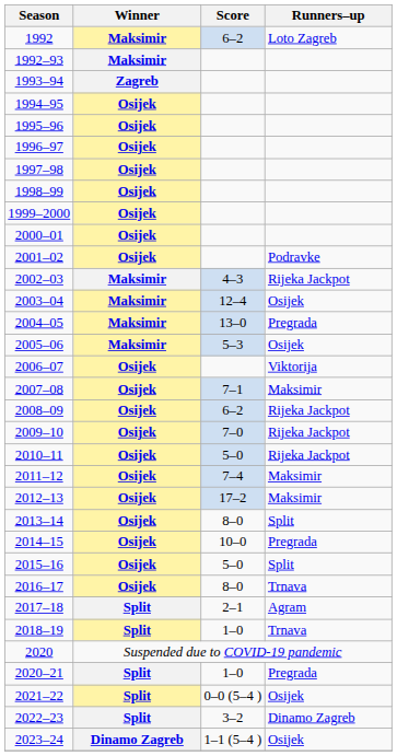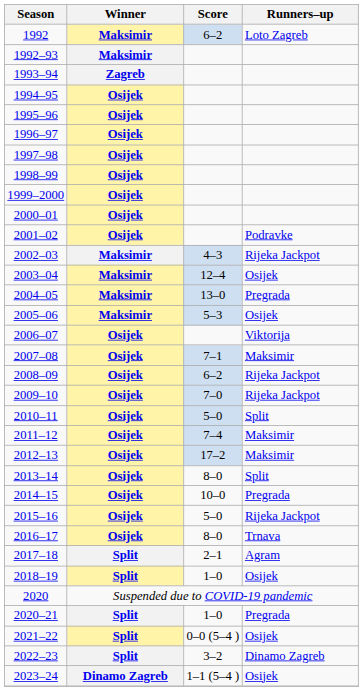 <table class="sortable wikitable plainrowheaders">
 <tr>
 <th scope="col">Season</th>
 <th scope="col" width="140">Winner</th>
 <th scope="col">Score</th>
 <th scope="col" width="140">Runners–up</th>
 </tr>
 <tr>
 <td align=center><a href='#'>1992</a></td>
 <th scope=row style="background-color:#fff4a7"><a href='#'>Maksimir</a>  </th>
 <td align=center style="background-color:#cedff2">6–2</td>
 <td><a href='#'>Loto Zagreb</a></td>
 </tr>
 <tr>
 <td align=center><a href='#'>1992–93</a></td>
 <th scope=row><a href='#'>Maksimir</a> </th>
 <td align=center></td>
 <td></td>
 </tr>
 <tr>
 <td align=center><a href='#'>1993–94</a></td>
 <th scope=row><a href='#'>Zagreb</a> </th>
 <td align=center></td>
 <td></td>
 </tr>
 <tr>
 <td align=center><a href='#'>1994–95</a></td>
 <th scope=row style="background-color:#fff4a7"><a href='#'>Osijek</a>  </th>
 <td align=center></td>
 <td></td>
 </tr>
 <tr>
 <td align=center><a href='#'>1995–96</a></td>
 <th scope=row style="background-color:#fff4a7"><a href='#'>Osijek</a>  </th>
 <td align=center></td>
 <td></td>
 </tr>
 <tr>
 <td align=center><a href='#'>1996–97</a></td>
 <th scope=row style="background-color:#fff4a7"><a href='#'>Osijek</a>  </th>
 <td align=center></td>
 <td></td>
 </tr>
 <tr>
 <td align=center><a href='#'>1997–98</a></td>
 <th scope=row style="background-color:#fff4a7"><a href='#'>Osijek</a>  </th>
 <td align=center></td>
 <td></td>
 </tr>
 <tr>
 <td align=center><a href='#'>1998–99</a></td>
 <th scope=row style="background-color:#fff4a7"><a href='#'>Osijek</a>  </th>
 <td align=center></td>
 <td></td>
 </tr>
 <tr>
 <td align=center><a href='#'>1999–2000</a></td>
 <th scope=row style="background-color:#fff4a7"><a href='#'>Osijek</a>  </th>
 <td align=center></td>
 <td></td>
 </tr>
 <tr>
 <td align=center><a href='#'>2000–01</a></td>
 <th scope=row style="background-color:#fff4a7"><a href='#'>Osijek</a>  </th>
 <td align=center></td>
 <td></td>
 </tr>
 <tr>
 <td align=center><a href='#'>2001–02</a></td>
 <th scope=row style="background-color:#fff4a7"><a href='#'>Osijek</a>  </th>
 <td align=center></td>
 <td><a href='#'>Podravke</a></td>
 </tr>
 <tr>
 <td align=center><a href='#'>2002–03</a></td>
 <th scope=row><a href='#'>Maksimir</a> </th>
 <td align=center style="background-color:#cedff2">4–3</td>
 <td><a href='#'>Rijeka Jackpot</a></td>
 </tr>
 <tr>
 <td align=center><a href='#'>2003–04</a></td>
 <th scope=row style="background-color:#fff4a7"><a href='#'>Maksimir</a>  </th>
 <td align=center style="background-color:#cedff2">12–4</td>
 <td><a href='#'>Osijek</a></td>
 </tr>
 <tr>
 <td align=center><a href='#'>2004–05</a></td>
 <th scope=row style="background-color:#fff4a7"><a href='#'>Maksimir</a>  </th>
 <td align=center style="background-color:#cedff2">13–0</td>
 <td><a href='#'>Pregrada</a></td>
 </tr>
 <tr>
 <td align=center><a href='#'>2005–06</a></td>
 <th scope=row style="background-color:#fff4a7"><a href='#'>Maksimir</a>  </th>
 <td align=center style="background-color:#cedff2">5–3</td>
 <td><a href='#'>Osijek</a></td>
 </tr>
 <tr>
 <td align=center><a href='#'>2006–07</a></td>
 <th scope=row style="background-color:#fff4a7"><a href='#'>Osijek</a>  </th>
 <td align=center></td>
 <td><a href='#'>Viktorija</a></td>
 </tr>
 <tr>
 <td align=center><a href='#'>2007–08</a></td>
 <th scope=row style="background-color:#fff4a7"><a href='#'>Osijek</a>  </th>
 <td align=center style="background-color:#cedff2">7–1</td>
 <td><a href='#'>Maksimir</a></td>
 </tr>
 <tr>
 <td align=center><a href='#'>2008–09</a></td>
 <th scope=row style="background-color:#fff4a7"><a href='#'>Osijek</a>  </th>
 <td align=center style="background-color:#cedff2">6–2</td>
 <td><a href='#'>Rijeka Jackpot</a></td>
 </tr>
 <tr>
 <td align=center><a href='#'>2009–10</a></td>
 <th scope=row style="background-color:#fff4a7"><a href='#'>Osijek</a>  </th>
 <td align=center style="background-color:#cedff2">7–0</td>
 <td><a href='#'>Rijeka Jackpot</a></td>
 </tr>
 <tr>
 <td align=center><a href='#'>2010–11</a></td>
 <th scope=row style="background-color:#fff4a7"><a href='#'>Osijek</a>  </th>
 <td align=center style="background-color:#cedff2">5–0</td>
-<td><a href='#'>Rijeka Jackpot</a></td>
+<td><a href='#'>Split</a></td>
 </tr>
 <tr>
 <td align=center><a href='#'>2011–12</a></td>
 <th scope=row style="background-color:#fff4a7"><a href='#'>Osijek</a>  </th>
 <td align=center style="background-color:#cedff2">7–4</td>
 <td><a href='#'>Maksimir</a></td>
 </tr>
 <tr>
 <td align=center><a href='#'>2012–13</a></td>
 <th scope=row style="background-color:#fff4a7"><a href='#'>Osijek</a>  </th>
 <td align=center style="background-color:#cedff2">17–2</td>
 <td><a href='#'>Maksimir</a></td>
 </tr>
 <tr>
 <td align=center><a href='#'>2013–14</a></td>
 <th scope=row style="background-color:#fff4a7"><a href='#'>Osijek</a>  </th>
 <td align=center>8–0</td>
 <td><a href='#'>Split</a></td>
 </tr>
 <tr>
 <td align=center><a href='#'>2014–15</a></td>
 <th scope=row style="background-color:#fff4a7"><a href='#'>Osijek</a>  </th>
 <td align=center>10–0</td>
 <td><a href='#'>Pregrada</a></td>
 </tr>
 <tr>
 <td align=center><a href='#'>2015–16</a></td>
 <th scope=row style="background-color:#fff4a7"><a href='#'>Osijek</a>  </th>
 <td align=center>5–0</td>
-<td><a href='#'>Split</a></td>
+<td><a href='#'>Rijeka Jackpot</a></td>
 </tr>
 <tr>
 <td align=center><a href='#'>2016–17</a></td>
 <th scope=row style="background-color:#fff4a7"><a href='#'>Osijek</a>  </th>
 <td align=center>8–0</td>
 <td><a href='#'>Trnava</a></td>
 </tr>
 <tr>
 <td align=center><a href='#'>2017–18</a></td>
 <th scope=row><a href='#'>Split</a> </th>
 <td align=center>2–1</td>
 <td><a href='#'>Agram</a></td>
 </tr>
 <tr>
 <td align=center><a href='#'>2018–19</a></td>
 <th scope=row style="background-color:#fff4a7"><a href='#'>Split</a>  </th>
 <td align=center>1–0</td>
-<td><a href='#'>Trnava</a></td>
+<td><a href='#'>Osijek</a></td>
 </tr>
 <tr>
 <td align=center><a href='#'>2020</a></td>
 <td colspan=3 align=center><em>Suspended due to <a href='#'>COVID-19 pandemic</a></em></td>
 </tr>
 <tr>
 <td align=center><a href='#'>2020–21</a></td>
 <th scope=row><a href='#'>Split</a> </th>
 <td align=center>1–0</td>
 <td><a href='#'>Pregrada</a></td>
 </tr>
 <tr>
 <td align=center><a href='#'>2021–22</a></td>
 <th scope=row style="background-color:#fff4a7"><a href='#'>Split</a>   </th>
 <td align=center>0–0 (5–4 )</td>
 <td><a href='#'>Osijek</a></td>
 </tr>
 <tr>
 <td align=center><a href='#'>2022–23</a></td>
 <th scope=row><a href='#'>Split</a> </th>
 <td align=center>3–2</td>
 <td><a href='#'>Dinamo Zagreb</a></td>
 </tr>
 <tr>
 <td align=center><a href='#'>2023–24</a></td>
 <th scope=row><a href='#'>Dinamo Zagreb</a> </th>
 <td align=center>1–1 (5–4 )</td>
 <td><a href='#'>Osijek</a></td>
 </tr>
 <tr>
 </tr>
 </table>
